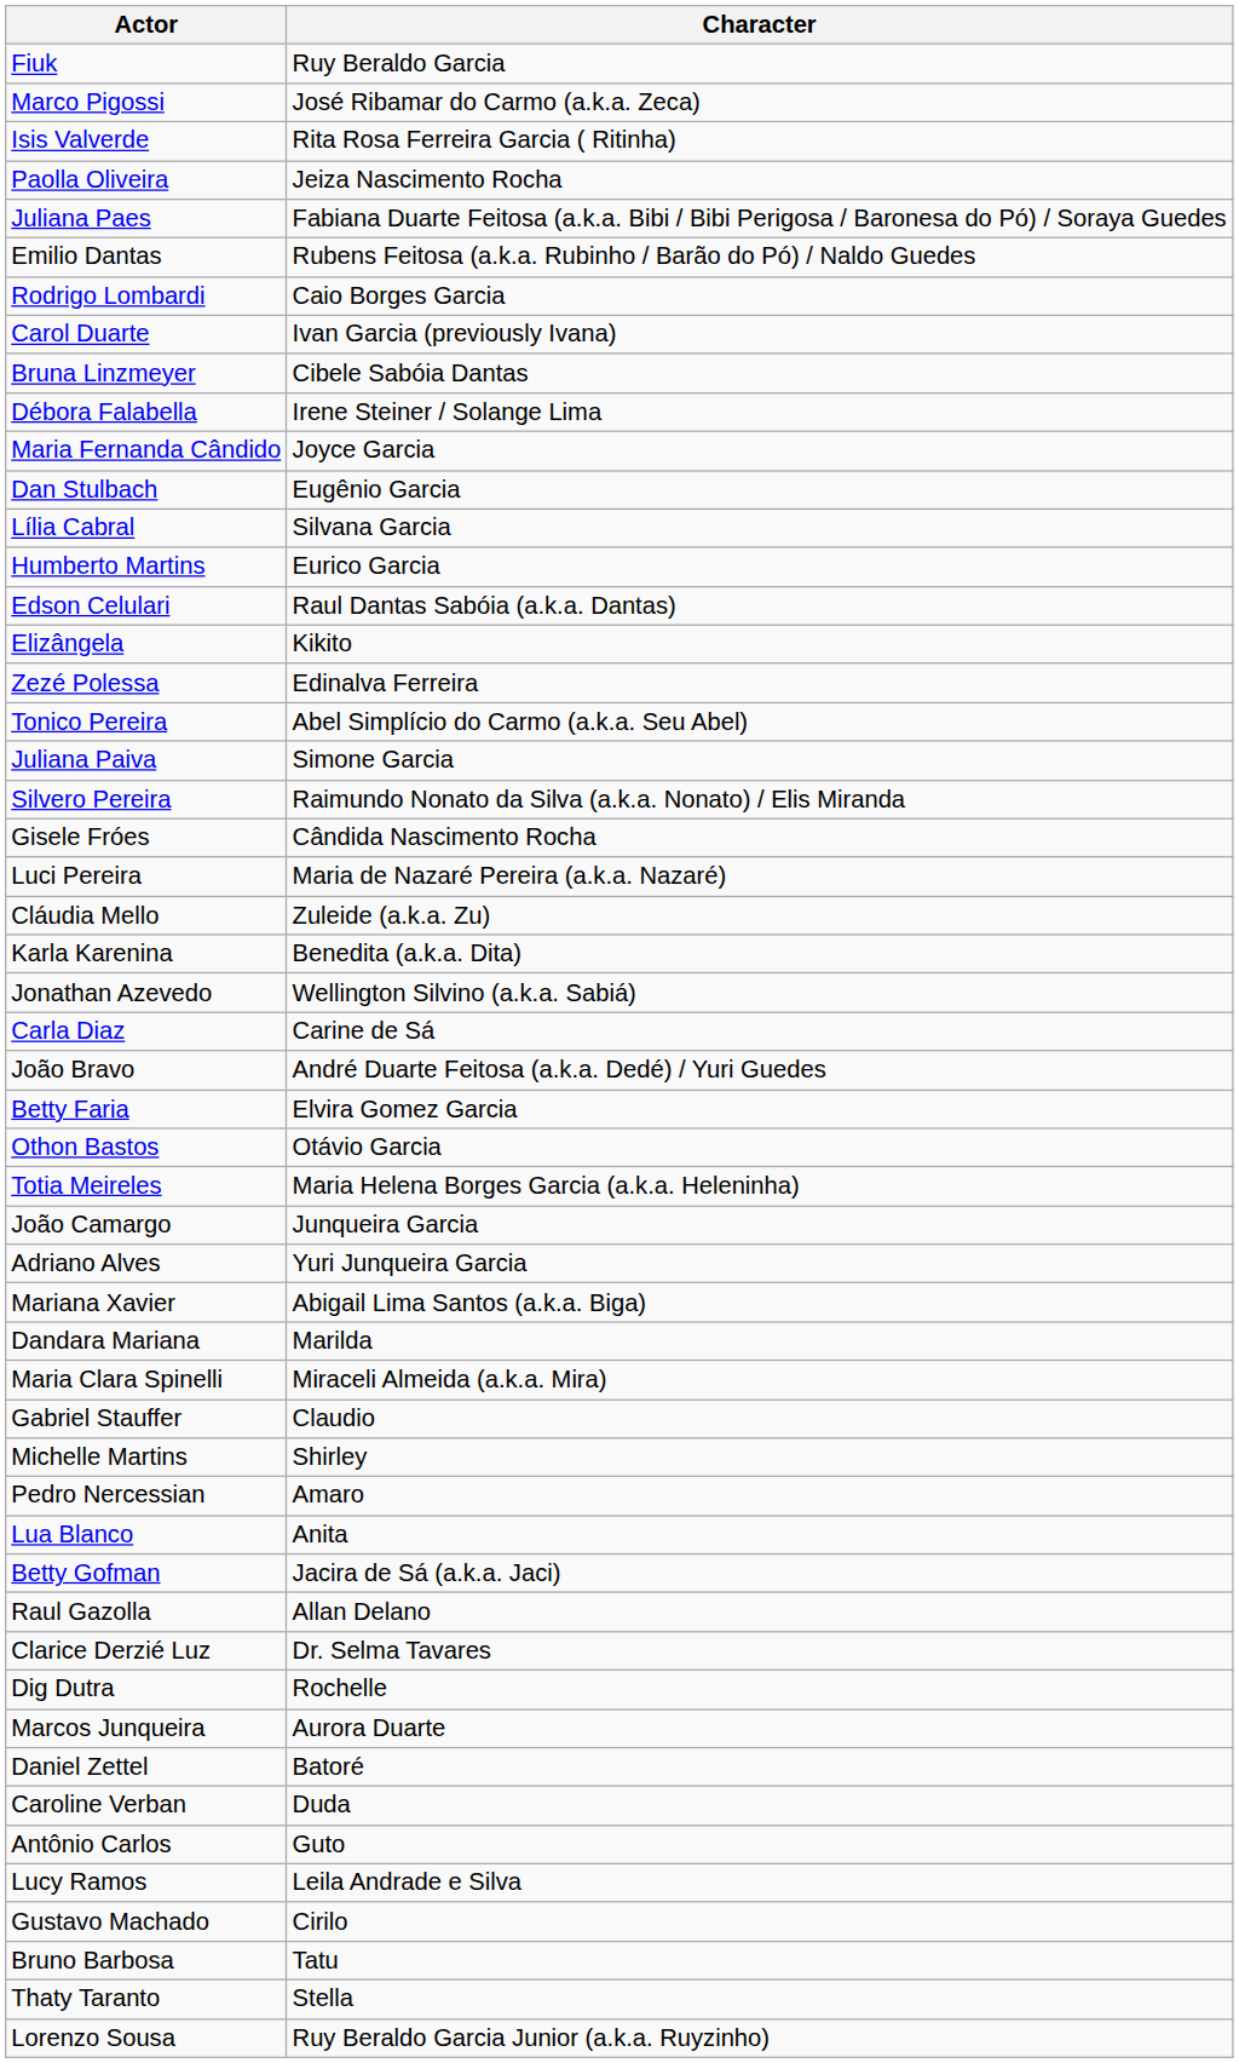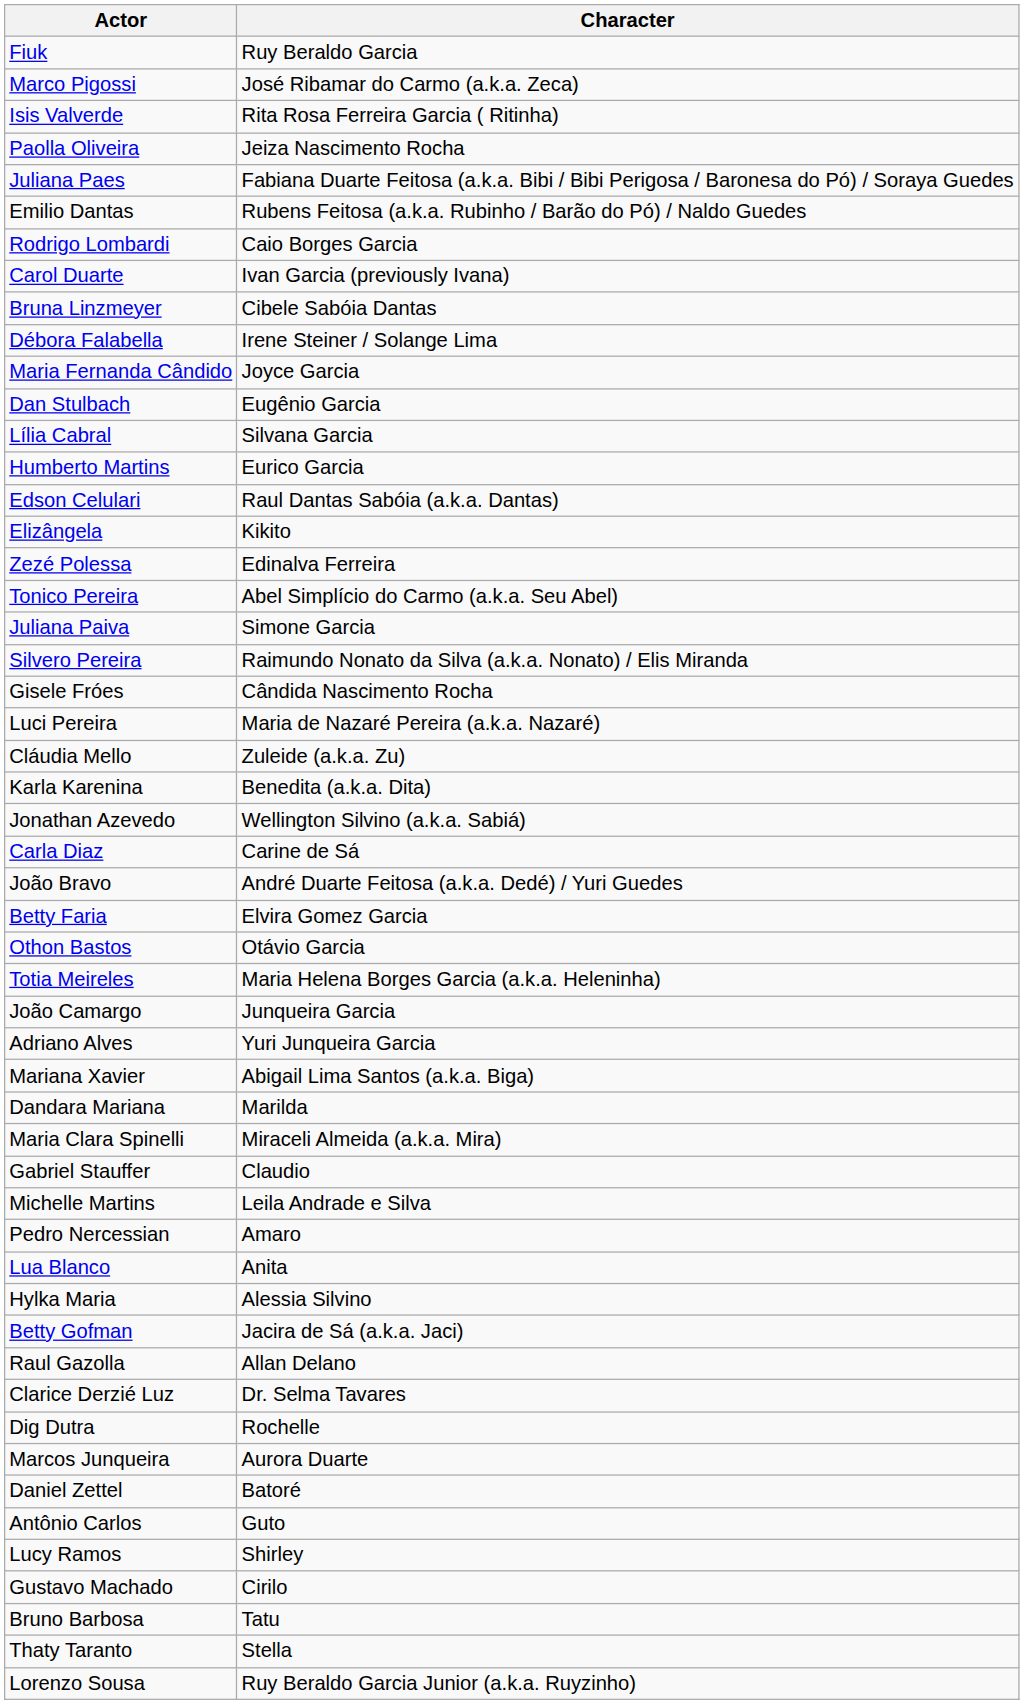 <table class="wikitable sortable">
 <tr>
 <th>Actor</th>
 <th>Character</th>
 </tr>
 <tr>
 <td><a href='#'>Fiuk</a></td>
 <td>Ruy Beraldo Garcia</td>
 </tr>
 <tr>
 <td><a href='#'>Marco Pigossi</a></td>
 <td>José Ribamar do Carmo (a.k.a. Zeca)</td>
 </tr>
 <tr>
 <td><a href='#'>Isis Valverde</a></td>
 <td>Rita Rosa Ferreira Garcia ( Ritinha)</td>
 </tr>
 <tr>
 <td><a href='#'>Paolla Oliveira</a></td>
 <td>Jeiza Nascimento Rocha</td>
 </tr>
 <tr>
 <td><a href='#'>Juliana Paes</a></td>
 <td>Fabiana Duarte Feitosa (a.k.a. Bibi / Bibi Perigosa / Baronesa do Pó) / Soraya Guedes</td>
 </tr>
 <tr>
 <td>Emilio Dantas</td>
 <td>Rubens Feitosa (a.k.a. Rubinho / Barão do Pó) / Naldo Guedes</td>
 </tr>
 <tr>
 <td><a href='#'>Rodrigo Lombardi</a></td>
 <td>Caio Borges Garcia</td>
 </tr>
 <tr>
 <td><a href='#'>Carol Duarte</a></td>
 <td>Ivan Garcia (previously Ivana)</td>
 </tr>
 <tr>
 <td><a href='#'>Bruna Linzmeyer</a></td>
 <td>Cibele Sabóia Dantas</td>
 </tr>
 <tr>
 <td><a href='#'>Débora Falabella</a></td>
 <td>Irene Steiner / Solange Lima</td>
 </tr>
 <tr>
 <td><a href='#'>Maria Fernanda Cândido</a></td>
 <td>Joyce Garcia</td>
 </tr>
 <tr>
 <td><a href='#'>Dan Stulbach</a></td>
 <td>Eugênio Garcia</td>
 </tr>
 <tr>
 <td><a href='#'>Lília Cabral</a></td>
 <td>Silvana Garcia</td>
 </tr>
 <tr>
 <td><a href='#'>Humberto Martins</a></td>
 <td>Eurico Garcia</td>
 </tr>
 <tr>
 <td><a href='#'>Edson Celulari</a></td>
 <td>Raul Dantas Sabóia (a.k.a. Dantas)</td>
 </tr>
 <tr>
 <td><a href='#'>Elizângela</a></td>
 <td>Kikito</td>
 </tr>
 <tr>
 <td><a href='#'>Zezé Polessa</a></td>
 <td>Edinalva Ferreira</td>
 </tr>
 <tr>
 <td><a href='#'>Tonico Pereira</a></td>
 <td>Abel Simplício do Carmo (a.k.a. Seu Abel)</td>
 </tr>
 <tr>
 <td><a href='#'>Juliana Paiva</a></td>
 <td>Simone Garcia</td>
 </tr>
 <tr>
 <td><a href='#'>Silvero Pereira</a></td>
 <td>Raimundo Nonato da Silva (a.k.a. Nonato) / Elis Miranda</td>
 </tr>
 <tr>
 <td>Gisele Fróes</td>
 <td>Cândida Nascimento Rocha</td>
 </tr>
 <tr>
 <td>Luci Pereira</td>
 <td>Maria de Nazaré Pereira (a.k.a. Nazaré)</td>
 </tr>
 <tr>
 <td>Cláudia Mello</td>
 <td>Zuleide (a.k.a. Zu)</td>
 </tr>
 <tr>
 <td>Karla Karenina</td>
 <td>Benedita (a.k.a. Dita) </td>
 </tr>
 <tr>
 <td>Jonathan Azevedo</td>
 <td>Wellington Silvino (a.k.a. Sabiá)</td>
 </tr>
 <tr>
 <td><a href='#'>Carla Diaz</a></td>
 <td>Carine de Sá</td>
 </tr>
 <tr>
 <td>João Bravo</td>
 <td>André Duarte Feitosa (a.k.a. Dedé) / Yuri Guedes</td>
 </tr>
 <tr>
 <td><a href='#'>Betty Faria</a></td>
 <td>Elvira Gomez Garcia</td>
 </tr>
 <tr>
 <td><a href='#'>Othon Bastos</a></td>
 <td>Otávio Garcia</td>
 </tr>
 <tr>
 <td><a href='#'>Totia Meireles</a></td>
 <td>Maria Helena Borges Garcia (a.k.a. Heleninha)</td>
 </tr>
 <tr>
 <td>João Camargo</td>
 <td>Junqueira Garcia</td>
 </tr>
 <tr>
 <td>Adriano Alves</td>
 <td>Yuri Junqueira Garcia</td>
 </tr>
 <tr>
 <td>Mariana Xavier</td>
 <td>Abigail Lima Santos (a.k.a. Biga)</td>
 </tr>
 <tr>
 <td>Dandara Mariana</td>
 <td>Marilda</td>
 </tr>
 <tr>
 <td>Maria Clara Spinelli</td>
 <td>Miraceli Almeida (a.k.a. Mira)</td>
 </tr>
 <tr>
 <td>Gabriel Stauffer</td>
 <td>Claudio</td>
 </tr>
 <tr>
 <td>Michelle Martins</td>
-<td>Shirley</td>
+<td>Leila Andrade e Silva</td>
 </tr>
 <tr>
 <td>Pedro Nercessian</td>
 <td>Amaro</td>
 </tr>
 <tr>
 <td><a href='#'>Lua Blanco</a></td>
 <td>Anita</td>
+</tr>
+<tr>
+<td>Hylka Maria</td>
+<td>Alessia Silvino</td>
 </tr>
 <tr>
 <td><a href='#'>Betty Gofman</a></td>
 <td>Jacira de Sá (a.k.a. Jaci)</td>
 </tr>
 <tr>
 <td>Raul Gazolla</td>
 <td>Allan Delano</td>
 </tr>
 <tr>
 <td>Clarice Derzié Luz</td>
 <td>Dr. Selma Tavares</td>
 </tr>
 <tr>
 <td>Dig Dutra</td>
 <td>Rochelle</td>
 </tr>
 <tr>
 <td>Marcos Junqueira</td>
 <td>Aurora Duarte</td>
 </tr>
 <tr>
 <td>Daniel Zettel</td>
 <td>Batoré</td>
 </tr>
 <tr>
-<td>Caroline Verban</td>
-<td>Duda</td>
-</tr>
-<tr>
 <td>Antônio Carlos</td>
 <td>Guto </td>
 </tr>
 <tr>
 <td>Lucy Ramos</td>
-<td>Leila Andrade e Silva</td>
+<td>Shirley</td>
 </tr>
 <tr>
 <td>Gustavo Machado</td>
 <td>Cirilo</td>
 </tr>
 <tr>
 <td>Bruno Barbosa</td>
 <td>Tatu </td>
 </tr>
 <tr>
 <td>Thaty Taranto</td>
 <td>Stella</td>
 </tr>
 <tr>
 <td>Lorenzo Sousa</td>
 <td>Ruy Beraldo Garcia Junior (a.k.a. Ruyzinho)</td>
 </tr>
 </table>
